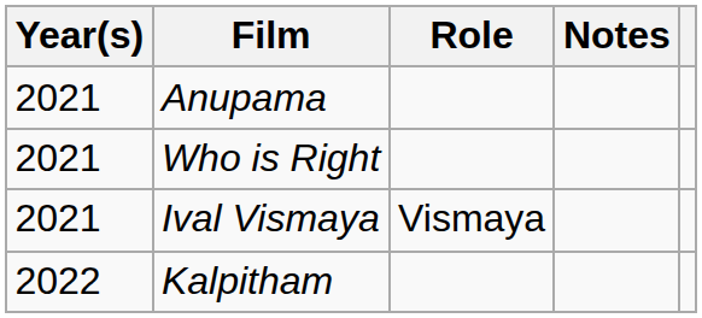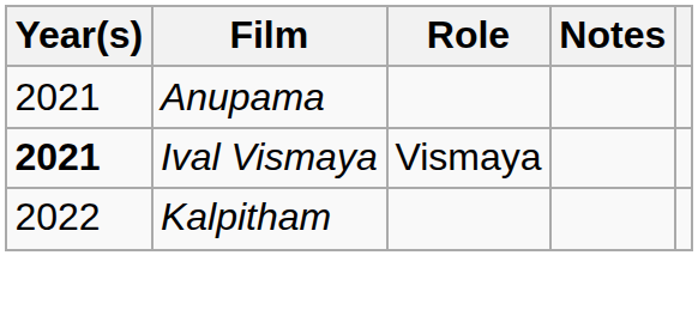 <table class="wikitable sortable">
 <tr>
 <th>Year(s)</th>
 <th>Film</th>
 <th>Role</th>
 <th class="unsortable">Notes</th>
 <th class="unsortable"></th>
 </tr>
 <tr>
 <td>2021</td>
 <td><em>Anupama</em></td>
 <td></td>
 <td></td>
 <td></td>
 </tr>
 <tr>
-<td>2021</td>
-<td><em>Who is Right</em></td>
-<td></td>
-<td></td>
-<td></td>
-</tr>
-<tr>
-<td>2021</td>
+<td><strong>2021</strong></td>
 <td><em>Ival Vismaya</em></td>
 <td>Vismaya</td>
 <td></td>
 <td></td>
 </tr>
 <tr>
 <td>2022</td>
 <td><em>Kalpitham</em></td>
 <td></td>
 <td></td>
 <td></td>
 </tr>
 <tr>
 </tr>
 </table>
